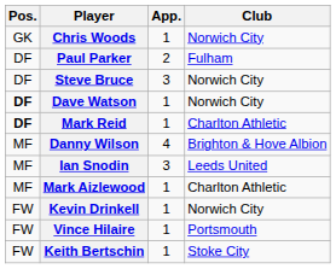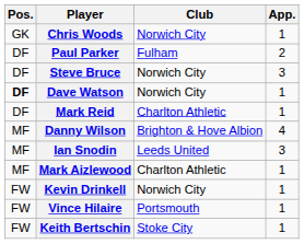 <table class="wikitable plainrowheaders" style="text-align: left">
 <tr>
 <th scope=col>Pos.</th>
 <th scope=col>Player</th>
+<th scope=col>Club</th>
 <th scope=col>App.</th>
-<th scope=col>Club</th>
 </tr>
 <tr>
 <td style=text-align:center>GK</td>
 <th scope=row><a href='#'>Chris Woods</a></th>
+<td><a href='#'>Norwich City</a></td>
 <td style=text-align:center>1</td>
-<td><a href='#'>Norwich City</a></td>
 </tr>
 <tr>
 <td style=text-align:center>DF</td>
 <th scope=row><a href='#'>Paul Parker</a> </th>
+<td><a href='#'>Fulham</a></td>
 <td style=text-align:center>2</td>
-<td><a href='#'>Fulham</a></td>
 </tr>
 <tr>
 <td style=text-align:center>DF</td>
 <th scope=row><a href='#'>Steve Bruce</a></th>
+<td>Norwich City</td>
 <td style=text-align:center>3</td>
-<td>Norwich City</td>
 </tr>
 <tr>
 <td style=text-align:center><strong>DF</strong></td>
 <th scope=row><a href='#'>Dave Watson</a></th>
+<td>Norwich City</td>
 <td style=text-align:center>1</td>
-<td>Norwich City</td>
 </tr>
 <tr>
-<td style=text-align:center><strong>DF</strong></td>
+<td style=text-align:center>DF</td>
 <th scope=row><a href='#'>Mark Reid</a></th>
+<td><a href='#'>Charlton Athletic</a></td>
 <td style=text-align:center>1</td>
-<td><a href='#'>Charlton Athletic</a></td>
 </tr>
 <tr>
 <td style=text-align:center>MF</td>
 <th scope=row><a href='#'>Danny Wilson</a> </th>
+<td><a href='#'>Brighton & Hove Albion</a></td>
 <td style=text-align:center>4</td>
-<td><a href='#'>Brighton & Hove Albion</a></td>
 </tr>
 <tr>
 <td style=text-align:center>MF</td>
 <th scope=row><a href='#'>Ian Snodin</a></th>
+<td><a href='#'>Leeds United</a></td>
 <td style=text-align:center>3</td>
-<td><a href='#'>Leeds United</a></td>
 </tr>
 <tr>
 <td style=text-align:center>MF</td>
 <th scope=row><a href='#'>Mark Aizlewood</a></th>
+<td>Charlton Athletic</td>
 <td style=text-align:center>1</td>
-<td>Charlton Athletic</td>
 </tr>
 <tr>
 <td style=text-align:center>FW</td>
 <th scope=row><a href='#'>Kevin Drinkell</a></th>
+<td>Norwich City</td>
 <td style=text-align:center>1</td>
-<td>Norwich City</td>
 </tr>
 <tr>
 <td style=text-align:center>FW</td>
 <th scope=row><a href='#'>Vince Hilaire</a></th>
+<td><a href='#'>Portsmouth</a></td>
 <td style=text-align:center>1</td>
-<td><a href='#'>Portsmouth</a></td>
 </tr>
 <tr>
 <td style=text-align:center>FW</td>
 <th scope=row><a href='#'>Keith Bertschin</a></th>
+<td><a href='#'>Stoke City</a></td>
 <td style=text-align:center>1</td>
-<td><a href='#'>Stoke City</a></td>
 </tr>
 </table>
